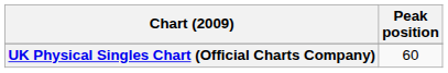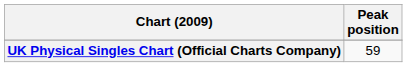 <table class="wikitable sortable plainrowheaders">
 <tr>
 <th>Chart (2009)</th>
 <th>Peak<br>position</th>
 </tr>
 <tr>
 </tr>
 <tr>
 </tr>
 <tr>
 <th scope="row"><a href='#'>UK Physical Singles Chart</a> (Official Charts Company)</th>
-<td align="center">60</td>
+<td align="center">59</td>
 </tr>
 </table>
